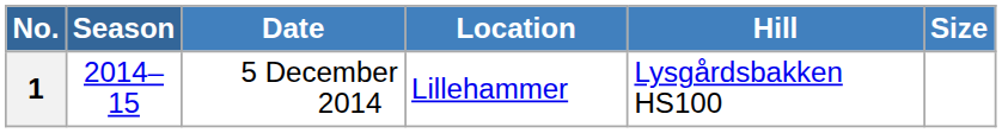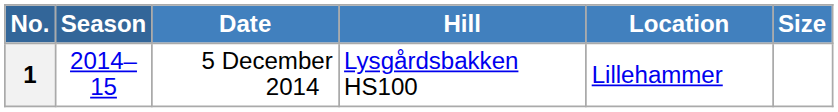 <table class="wikitable sortable" style="font-size:86%; line-height:15px; text-align:left; border:grey solid 1px; border-collapse:collapse; background:#ffffff;">
 <tr style="background:#efefef;">
 <th style="background-color:#369; color:white; width:10px;">No.</th>
 <th style="background-color:#369; color:white;  width:30px;">Season</th>
 <th style="background-color:#4180be; color:white; width:100px;">Date</th>
+<th style="background-color:#4180be; color:white; width:135px;">Hill</th>
 <th style="background-color:#4180be; color:white; width:100px;">Location</th>
-<th style="background-color:#4180be; color:white; width:135px;">Hill</th>
 <th style="background-color:#4180be; color:white; width:25px;">Size</th>
 </tr>
 <tr>
 <th scope=row style="text-align:center;">1</th>
 <td align=center><a href='#'>2014–15</a></td>
 <td align=right>5 December 2014  </td>
+<td><a href='#'>Lysgårdsbakken</a> HS100</td>
 <td> <a href='#'>Lillehammer</a></td>
-<td><a href='#'>Lysgårdsbakken</a> HS100</td>
 <td align=center></td>
 </tr>
 </table>
